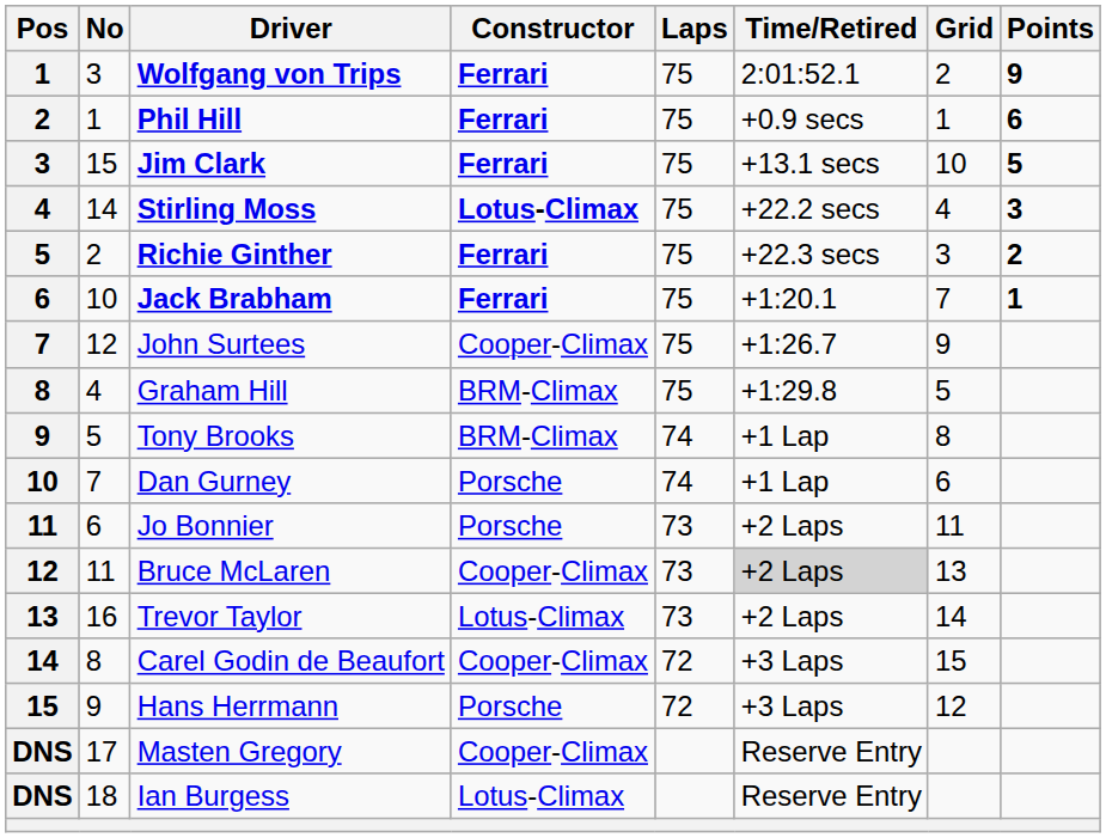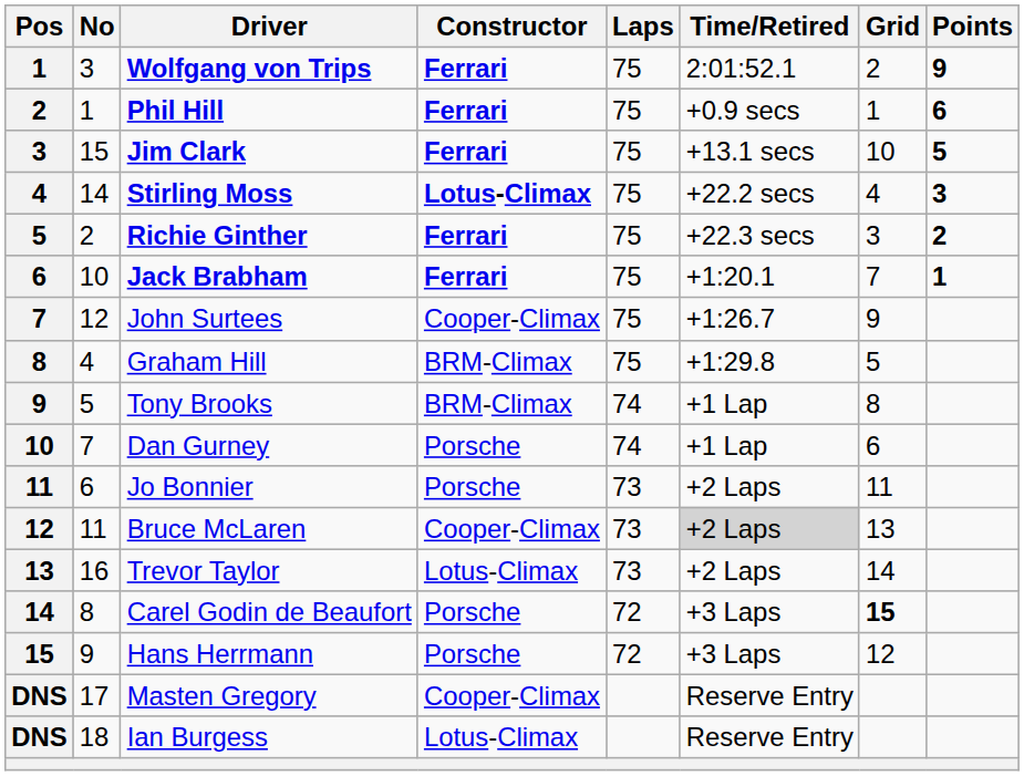 <table class="wikitable" style="font-size: 95%;">
 <tr>
 <th>Pos</th>
 <th>No</th>
 <th>Driver</th>
 <th>Constructor</th>
 <th>Laps</th>
 <th>Time/Retired</th>
 <th>Grid</th>
 <th>Points</th>
 </tr>
 <tr>
 <th>1</th>
 <td>3</td>
 <td> <strong><a href='#'>Wolfgang von Trips</a></strong></td>
 <td><strong><a href='#'>Ferrari</a></strong></td>
 <td>75</td>
 <td>2:01:52.1</td>
 <td>2</td>
 <td><strong>9</strong></td>
 </tr>
 <tr>
 <th>2</th>
 <td>1</td>
 <td> <strong><a href='#'>Phil Hill</a></strong></td>
 <td><strong><a href='#'>Ferrari</a></strong></td>
 <td>75</td>
 <td>+0.9 secs</td>
 <td>1</td>
 <td><strong>6</strong></td>
 </tr>
 <tr>
 <th>3</th>
 <td>15</td>
 <td> <strong><a href='#'>Jim Clark</a></strong></td>
 <td><strong><a href='#'>Ferrari</a></strong></td>
 <td>75</td>
 <td>+13.1 secs</td>
 <td>10</td>
 <td><strong>5</strong></td>
 </tr>
 <tr>
 <th>4</th>
 <td>14</td>
 <td> <strong><a href='#'>Stirling Moss</a></strong></td>
 <td><strong><a href='#'>Lotus</a>-<a href='#'>Climax</a></strong></td>
 <td>75</td>
 <td>+22.2 secs</td>
 <td>4</td>
 <td><strong>3</strong></td>
 </tr>
 <tr>
 <th>5</th>
 <td>2</td>
 <td> <strong><a href='#'>Richie Ginther</a></strong></td>
 <td><strong><a href='#'>Ferrari</a></strong></td>
 <td>75</td>
 <td>+22.3 secs</td>
 <td>3</td>
 <td><strong>2</strong></td>
 </tr>
 <tr>
 <th>6</th>
 <td>10</td>
 <td> <strong><a href='#'>Jack Brabham</a></strong></td>
 <td><strong><a href='#'>Ferrari</a></strong></td>
 <td>75</td>
 <td>+1:20.1</td>
 <td>7</td>
 <td><strong>1</strong></td>
 </tr>
 <tr>
 <th>7</th>
 <td>12</td>
 <td> <a href='#'>John Surtees</a></td>
 <td><a href='#'>Cooper</a>-<a href='#'>Climax</a></td>
 <td>75</td>
 <td>+1:26.7</td>
 <td>9</td>
 <td></td>
 </tr>
 <tr>
 <th>8</th>
 <td>4</td>
 <td> <a href='#'>Graham Hill</a></td>
 <td><a href='#'>BRM</a>-<a href='#'>Climax</a></td>
 <td>75</td>
 <td>+1:29.8</td>
 <td>5</td>
 <td></td>
 </tr>
 <tr>
 <th>9</th>
 <td>5</td>
 <td> <a href='#'>Tony Brooks</a></td>
 <td><a href='#'>BRM</a>-<a href='#'>Climax</a></td>
 <td>74</td>
 <td>+1 Lap</td>
 <td>8</td>
 <td></td>
 </tr>
 <tr>
 <th>10</th>
 <td>7</td>
 <td> <a href='#'>Dan Gurney</a></td>
 <td><a href='#'>Porsche</a></td>
 <td>74</td>
 <td>+1 Lap</td>
 <td>6</td>
 <td></td>
 </tr>
 <tr>
 <th>11</th>
 <td>6</td>
 <td> <a href='#'>Jo Bonnier</a></td>
 <td><a href='#'>Porsche</a></td>
 <td>73</td>
 <td>+2 Laps</td>
 <td>11</td>
 <td></td>
 </tr>
 <tr>
 <th>12</th>
 <td>11</td>
 <td> <a href='#'>Bruce McLaren</a></td>
 <td><a href='#'>Cooper</a>-<a href='#'>Climax</a></td>
 <td>73</td>
 <td style="background: lightgrey;">+2 Laps</td>
 <td>13</td>
 <td></td>
 </tr>
 <tr>
 <th>13</th>
 <td>16</td>
 <td> <a href='#'>Trevor Taylor</a></td>
 <td><a href='#'>Lotus</a>-<a href='#'>Climax</a></td>
 <td>73</td>
 <td>+2 Laps</td>
 <td>14</td>
 <td></td>
 </tr>
 <tr>
 <th>14</th>
 <td>8</td>
 <td> <a href='#'>Carel Godin de Beaufort</a></td>
-<td><a href='#'>Cooper</a>-<a href='#'>Climax</a></td>
+<td><a href='#'>Porsche</a></td>
 <td>72</td>
 <td>+3 Laps</td>
-<td>15</td>
+<td><strong>15</strong></td>
 <td></td>
 </tr>
 <tr>
 <th>15</th>
 <td>9</td>
 <td> <a href='#'>Hans Herrmann</a></td>
 <td><a href='#'>Porsche</a></td>
 <td>72</td>
 <td>+3 Laps</td>
 <td>12</td>
 <td></td>
 </tr>
 <tr>
 <th>DNS</th>
 <td>17</td>
 <td> <a href='#'>Masten Gregory</a></td>
 <td><a href='#'>Cooper</a>-<a href='#'>Climax</a></td>
 <td></td>
 <td>Reserve Entry</td>
 <td></td>
 <td></td>
 </tr>
 <tr>
 <th>DNS</th>
 <td>18</td>
 <td> <a href='#'>Ian Burgess</a></td>
 <td><a href='#'>Lotus</a>-<a href='#'>Climax</a></td>
 <td></td>
 <td>Reserve Entry</td>
 <td></td>
 <td></td>
 </tr>
 <tr>
 <th colspan="8"></th>
 </tr>
 </table>
